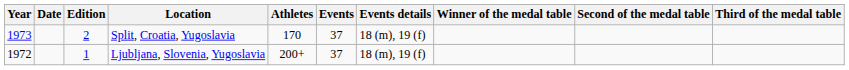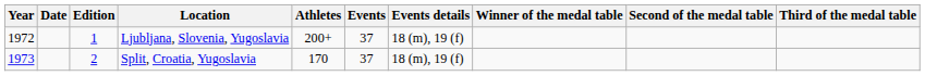 <table class="wikitable" style=font-size:89%;>
 <tr>
 <th>Year</th>
 <th>Date</th>
 <th>Edition</th>
 <th>Location</th>
 <th>Athletes</th>
 <th>Events</th>
 <th>Events details</th>
 <th>Winner of the medal table</th>
 <th>Second of the medal table</th>
 <th>Third of the medal table</th>
 </tr>
 <tr>
+<td>1972</td>
+<td></td>
+<td align=center><a href='#'>1</a></td>
+<td><a href='#'>Ljubljana</a>, <a href='#'>Slovenia</a>, <a href='#'>Yugoslavia</a></td>
+<td align=center>200+</td>
+<td align=center>37</td>
+<td>18 (m), 19 (f)</td>
+<td></td>
+<td></td>
+<td></td>
+</tr>
+<tr>
 <td align=center><a href='#'>1973</a></td>
 <td></td>
 <td align=center><a href='#'>2</a></td>
 <td><a href='#'>Split</a>, <a href='#'>Croatia</a>, <a href='#'>Yugoslavia</a></td>
 <td align=center>170</td>
 <td align=center>37</td>
 <td>18 (m), 19 (f)</td>
 <td></td>
 <td></td>
 <td></td>
 </tr>
-<tr>
-<td>1972</td>
-<td></td>
-<td align=center><a href='#'>1</a></td>
-<td><a href='#'>Ljubljana</a>, <a href='#'>Slovenia</a>, <a href='#'>Yugoslavia</a></td>
-<td align=center>200+</td>
-<td align=center>37</td>
-<td>18 (m), 19 (f)</td>
-<td></td>
-<td></td>
-<td></td>
-</tr>
 </table>
